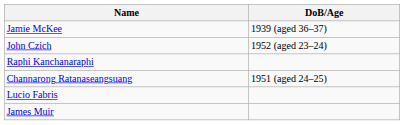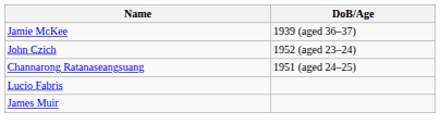 <table class="wikitable" style="width:600px; font-size:95%;">
 <tr>
 <th align="left">Name</th>
 <th align="left">DoB/Age</th>
 </tr>
 <tr>
 <td align="left"><a href='#'>Jamie McKee</a></td>
 <td align="left">1939 (aged 36–37)</td>
 </tr>
 <tr>
 <td align="left"><a href='#'>John Czich</a></td>
 <td align="left">1952 (aged 23–24)</td>
 </tr>
 <tr>
-<td align="left"><a href='#'>Raphi Kanchanaraphi</a></td>
-<td align="left"></td>
-</tr>
-<tr>
 <td align="left"><a href='#'>Channarong Ratanaseangsuang</a></td>
 <td align="left">1951 (aged 24–25)</td>
 </tr>
 <tr>
 <td align="left"><a href='#'>Lucio Fabris</a></td>
 <td align="left"></td>
 </tr>
 <tr>
 <td align="left"><a href='#'>James Muir</a></td>
 <td align="left"></td>
 </tr>
 </table>
